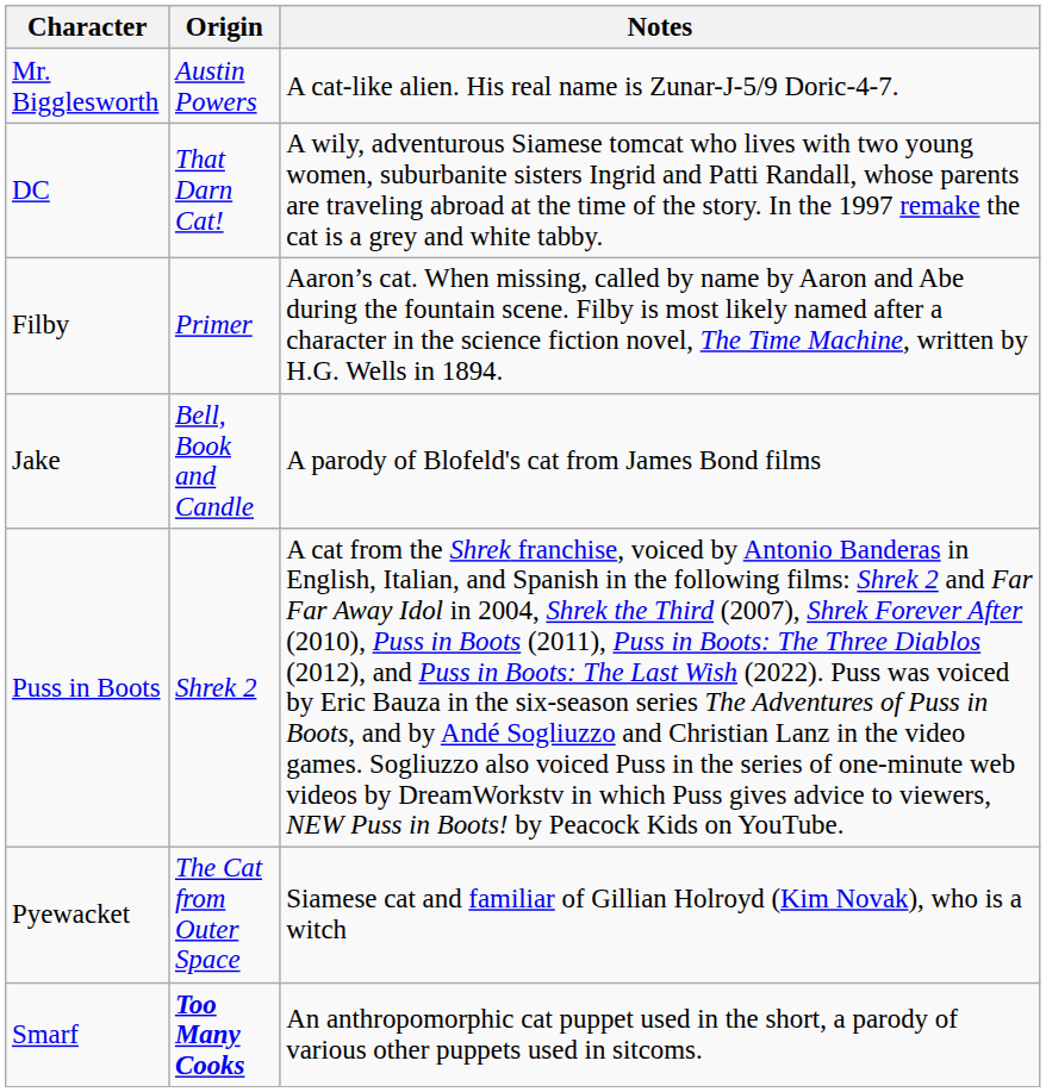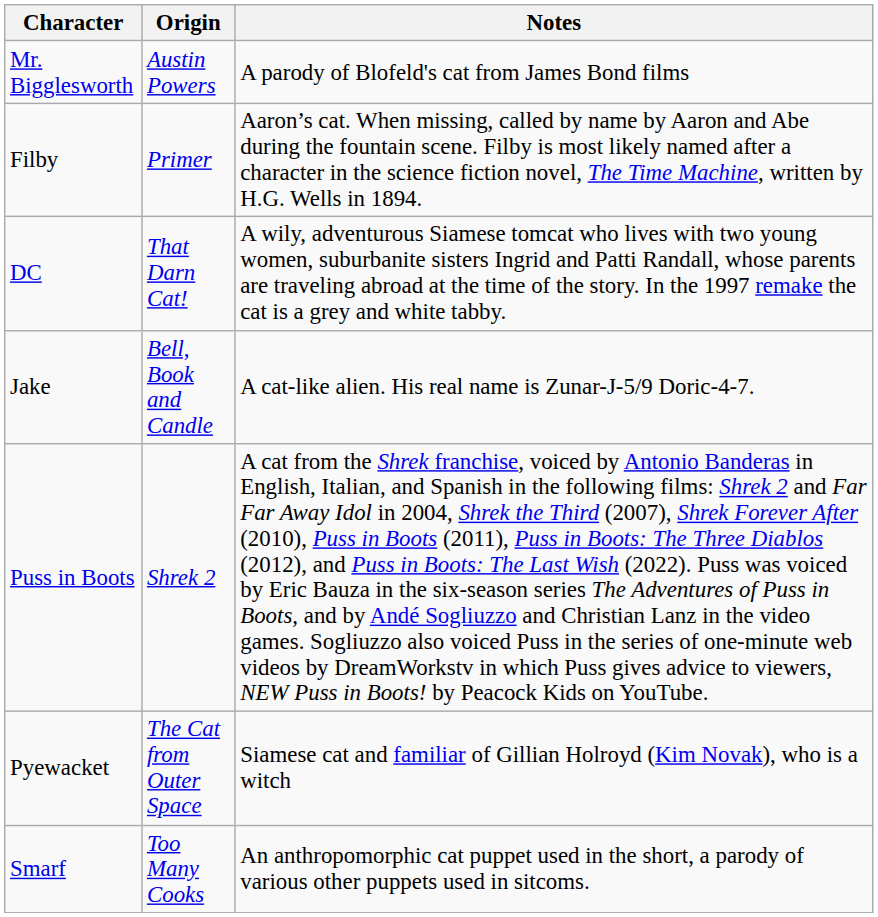 <table class="wikitable sortable">
 <tr>
 <th>Character</th>
 <th>Origin</th>
 <th>Notes</th>
 </tr>
 <tr>
 <td><a href='#'>Mr. Bigglesworth</a></td>
 <td><em><a href='#'>Austin Powers</a></em></td>
-<td>A cat-like alien. His real name is Zunar-J-5/9 Doric-4-7.</td>
+<td>A parody of Blofeld's cat from James Bond films</td>
+</tr>
+<tr>
+<td>Filby</td>
+<td><em><a href='#'>Primer</a></em></td>
+<td>Aaron’s cat. When missing, called by name by Aaron and Abe during the fountain scene.  Filby is most likely named after a character in the science fiction novel, <em><a href='#'>The Time Machine</a></em>, written by H.G. Wells in 1894.</td>
 </tr>
 <tr>
 <td><a href='#'>DC</a></td>
 <td><em><a href='#'>That Darn Cat!</a></em></td>
 <td>A wily, adventurous Siamese tomcat who lives with two young women, suburbanite sisters Ingrid and Patti Randall, whose parents are traveling abroad at the time of the story. In the 1997 <a href='#'>remake</a> the cat is a grey and white tabby.</td>
 </tr>
 <tr>
-<td>Filby</td>
-<td><em><a href='#'>Primer</a></em></td>
-<td>Aaron’s cat. When missing, called by name by Aaron and Abe during the fountain scene.  Filby is most likely named after a character in the science fiction novel, <em><a href='#'>The Time Machine</a></em>, written by H.G. Wells in 1894.</td>
-</tr>
-<tr>
 <td>Jake</td>
 <td><em><a href='#'>Bell, Book and Candle</a></em></td>
-<td>A parody of Blofeld's cat from James Bond films</td>
+<td>A cat-like alien. His real name is Zunar-J-5/9 Doric-4-7.</td>
 </tr>
 <tr>
 <td><a href='#'>Puss in Boots</a></td>
 <td><em><a href='#'>Shrek 2</a></em></td>
 <td>A cat from the <a href='#'><em>Shrek</em> franchise</a>, voiced by <a href='#'>Antonio Banderas</a> in English, Italian, and Spanish in the following films: <em><a href='#'>Shrek 2</a></em> and <em>Far Far Away Idol</em> in 2004, <em><a href='#'>Shrek the Third</a></em> (2007), <em><a href='#'>Shrek Forever After</a></em> (2010), <em><a href='#'>Puss in Boots</a></em> (2011), <em><a href='#'>Puss in Boots: The Three Diablos</a></em> (2012), and <em><a href='#'>Puss in Boots: The Last Wish</a></em> (2022). Puss was voiced by Eric Bauza in the six-season series <em>The Adventures of Puss in Boots</em>, and by <a href='#'>Andé Sogliuzzo</a> and Christian Lanz in the video games. Sogliuzzo also voiced Puss in the series of one-minute web videos by DreamWorkstv in which Puss gives advice to viewers, <em>NEW Puss in Boots!</em> by Peacock Kids on YouTube.</td>
 </tr>
 <tr>
 <td>Pyewacket</td>
 <td><em><a href='#'>The Cat from Outer Space</a></em></td>
 <td>Siamese cat and <a href='#'>familiar</a> of Gillian Holroyd (<a href='#'>Kim Novak</a>), who is a witch</td>
 </tr>
 <tr>
 <td><a href='#'>Smarf</a></td>
-<td><strong><em><a href='#'>Too Many Cooks</a></em></strong></td>
+<td><em><a href='#'>Too Many Cooks</a></em></td>
 <td>An anthropomorphic cat puppet used in the short, a parody of various other puppets used in sitcoms.</td>
 </tr>
 </table>
